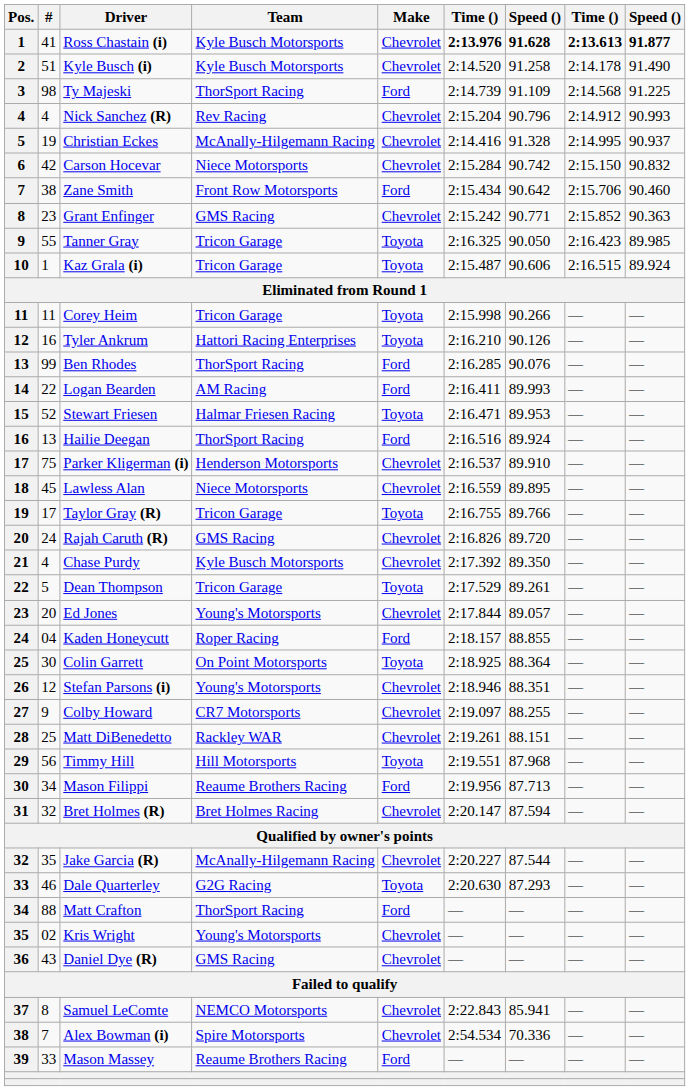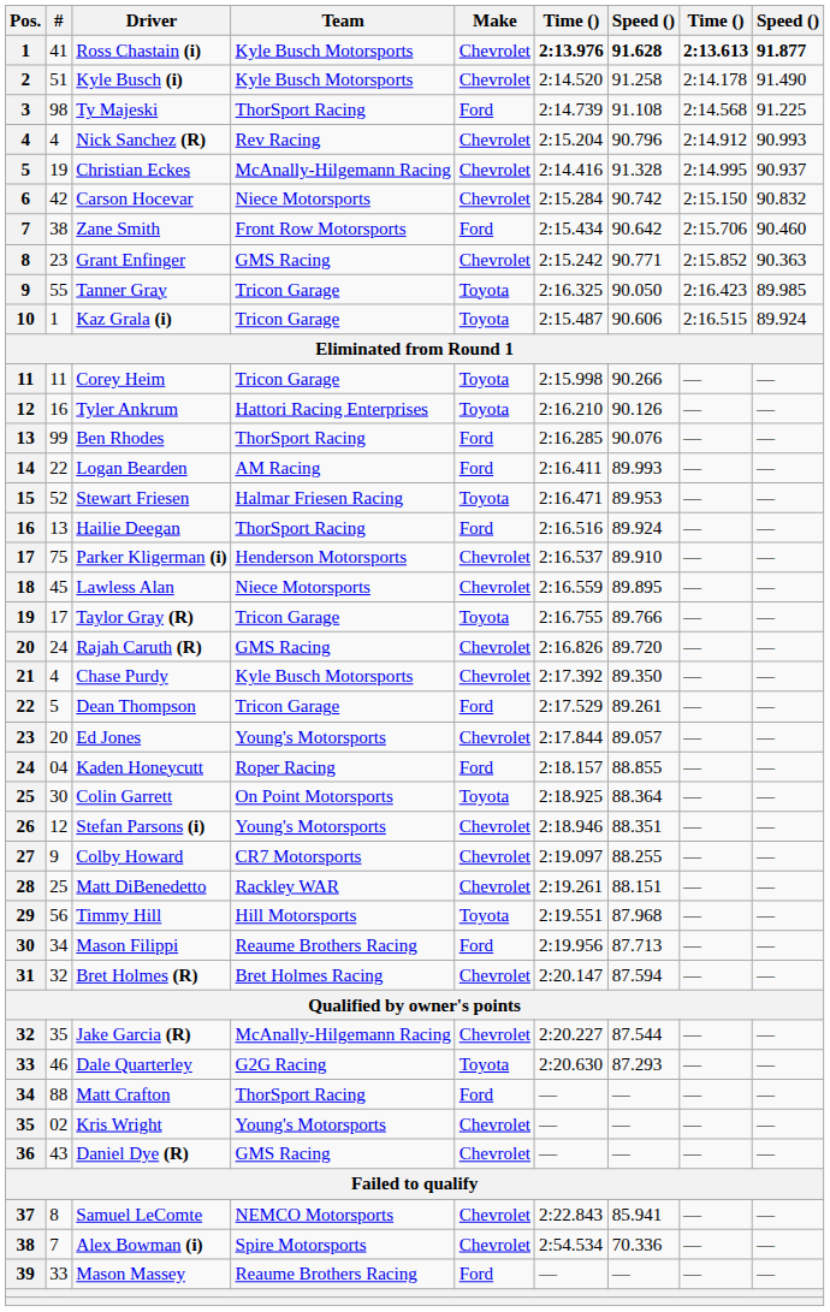 <table class="wikitable" style="font-size:95%">
 <tr>
 <th>Pos.</th>
 <th>#</th>
 <th>Driver</th>
 <th>Team</th>
 <th>Make</th>
 <th>Time ()</th>
 <th>Speed ()</th>
 <th>Time ()</th>
 <th>Speed ()</th>
 </tr>
 <tr>
 <th>1</th>
 <td>41</td>
 <td><a href='#'>Ross Chastain</a> <strong>(i)</strong></td>
 <td><a href='#'>Kyle Busch Motorsports</a></td>
 <td><a href='#'>Chevrolet</a></td>
 <td><strong>2:13.976</strong></td>
 <td><strong>91.628</strong></td>
 <td><strong>2:13.613</strong></td>
 <td><strong>91.877</strong></td>
 </tr>
 <tr>
 <th>2</th>
 <td>51</td>
 <td><a href='#'>Kyle Busch</a> <strong>(i)</strong></td>
 <td><a href='#'>Kyle Busch Motorsports</a></td>
 <td><a href='#'>Chevrolet</a></td>
 <td>2:14.520</td>
 <td>91.258</td>
 <td>2:14.178</td>
 <td>91.490</td>
 </tr>
 <tr>
 <th>3</th>
 <td>98</td>
 <td><a href='#'>Ty Majeski</a></td>
 <td><a href='#'>ThorSport Racing</a></td>
 <td><a href='#'>Ford</a></td>
 <td>2:14.739</td>
-<td>91.109</td>
+<td>91.108</td>
 <td>2:14.568</td>
 <td>91.225</td>
 </tr>
 <tr>
 <th>4</th>
 <td>4</td>
 <td><a href='#'>Nick Sanchez</a> <strong>(R)</strong></td>
 <td><a href='#'>Rev Racing</a></td>
 <td><a href='#'>Chevrolet</a></td>
 <td>2:15.204</td>
 <td>90.796</td>
 <td>2:14.912</td>
 <td>90.993</td>
 </tr>
 <tr>
 <th>5</th>
 <td>19</td>
 <td><a href='#'>Christian Eckes</a></td>
 <td><a href='#'>McAnally-Hilgemann Racing</a></td>
 <td><a href='#'>Chevrolet</a></td>
 <td>2:14.416</td>
 <td>91.328</td>
 <td>2:14.995</td>
 <td>90.937</td>
 </tr>
 <tr>
 <th>6</th>
 <td>42</td>
 <td><a href='#'>Carson Hocevar</a></td>
 <td><a href='#'>Niece Motorsports</a></td>
 <td><a href='#'>Chevrolet</a></td>
 <td>2:15.284</td>
 <td>90.742</td>
 <td>2:15.150</td>
 <td>90.832</td>
 </tr>
 <tr>
 <th>7</th>
 <td>38</td>
 <td><a href='#'>Zane Smith</a></td>
 <td><a href='#'>Front Row Motorsports</a></td>
 <td><a href='#'>Ford</a></td>
 <td>2:15.434</td>
 <td>90.642</td>
 <td>2:15.706</td>
 <td>90.460</td>
 </tr>
 <tr>
 <th>8</th>
 <td>23</td>
 <td><a href='#'>Grant Enfinger</a></td>
 <td><a href='#'>GMS Racing</a></td>
 <td><a href='#'>Chevrolet</a></td>
 <td>2:15.242</td>
 <td>90.771</td>
 <td>2:15.852</td>
 <td>90.363</td>
 </tr>
 <tr>
 <th>9</th>
 <td>55</td>
 <td><a href='#'>Tanner Gray</a></td>
 <td><a href='#'>Tricon Garage</a></td>
 <td><a href='#'>Toyota</a></td>
 <td>2:16.325</td>
 <td>90.050</td>
 <td>2:16.423</td>
 <td>89.985</td>
 </tr>
 <tr>
 <th>10</th>
 <td>1</td>
 <td><a href='#'>Kaz Grala</a> <strong>(i)</strong></td>
 <td><a href='#'>Tricon Garage</a></td>
 <td><a href='#'>Toyota</a></td>
 <td>2:15.487</td>
 <td>90.606</td>
 <td>2:16.515</td>
 <td>89.924</td>
 </tr>
 <tr>
 <th colspan="9">Eliminated from Round 1</th>
 </tr>
 <tr>
 <th>11</th>
 <td>11</td>
 <td><a href='#'>Corey Heim</a></td>
 <td><a href='#'>Tricon Garage</a></td>
 <td><a href='#'>Toyota</a></td>
 <td>2:15.998</td>
 <td>90.266</td>
 <td>—</td>
 <td>—</td>
 </tr>
 <tr>
 <th>12</th>
 <td>16</td>
 <td><a href='#'>Tyler Ankrum</a></td>
 <td><a href='#'>Hattori Racing Enterprises</a></td>
 <td><a href='#'>Toyota</a></td>
 <td>2:16.210</td>
 <td>90.126</td>
 <td>—</td>
 <td>—</td>
 </tr>
 <tr>
 <th>13</th>
 <td>99</td>
 <td><a href='#'>Ben Rhodes</a></td>
 <td><a href='#'>ThorSport Racing</a></td>
 <td><a href='#'>Ford</a></td>
 <td>2:16.285</td>
 <td>90.076</td>
 <td>—</td>
 <td>—</td>
 </tr>
 <tr>
 <th>14</th>
 <td>22</td>
 <td><a href='#'>Logan Bearden</a></td>
 <td><a href='#'>AM Racing</a></td>
 <td><a href='#'>Ford</a></td>
 <td>2:16.411</td>
 <td>89.993</td>
 <td>—</td>
 <td>—</td>
 </tr>
 <tr>
 <th>15</th>
 <td>52</td>
 <td><a href='#'>Stewart Friesen</a></td>
 <td><a href='#'>Halmar Friesen Racing</a></td>
 <td><a href='#'>Toyota</a></td>
 <td>2:16.471</td>
 <td>89.953</td>
 <td>—</td>
 <td>—</td>
 </tr>
 <tr>
 <th>16</th>
 <td>13</td>
 <td><a href='#'>Hailie Deegan</a></td>
 <td><a href='#'>ThorSport Racing</a></td>
 <td><a href='#'>Ford</a></td>
 <td>2:16.516</td>
 <td>89.924</td>
 <td>—</td>
 <td>—</td>
 </tr>
 <tr>
 <th>17</th>
 <td>75</td>
 <td><a href='#'>Parker Kligerman</a> <strong>(i)</strong></td>
 <td><a href='#'>Henderson Motorsports</a></td>
 <td><a href='#'>Chevrolet</a></td>
 <td>2:16.537</td>
 <td>89.910</td>
 <td>—</td>
 <td>—</td>
 </tr>
 <tr>
 <th>18</th>
 <td>45</td>
 <td><a href='#'>Lawless Alan</a></td>
 <td><a href='#'>Niece Motorsports</a></td>
 <td><a href='#'>Chevrolet</a></td>
 <td>2:16.559</td>
 <td>89.895</td>
 <td>—</td>
 <td>—</td>
 </tr>
 <tr>
 <th>19</th>
 <td>17</td>
 <td><a href='#'>Taylor Gray</a> <strong>(R)</strong></td>
 <td><a href='#'>Tricon Garage</a></td>
 <td><a href='#'>Toyota</a></td>
 <td>2:16.755</td>
 <td>89.766</td>
 <td>—</td>
 <td>—</td>
 </tr>
 <tr>
 <th>20</th>
 <td>24</td>
 <td><a href='#'>Rajah Caruth</a> <strong>(R)</strong></td>
 <td><a href='#'>GMS Racing</a></td>
 <td><a href='#'>Chevrolet</a></td>
 <td>2:16.826</td>
 <td>89.720</td>
 <td>—</td>
 <td>—</td>
 </tr>
 <tr>
 <th>21</th>
 <td>4</td>
 <td><a href='#'>Chase Purdy</a></td>
 <td><a href='#'>Kyle Busch Motorsports</a></td>
 <td><a href='#'>Chevrolet</a></td>
 <td>2:17.392</td>
 <td>89.350</td>
 <td>—</td>
 <td>—</td>
 </tr>
 <tr>
 <th>22</th>
 <td>5</td>
 <td><a href='#'>Dean Thompson</a></td>
 <td><a href='#'>Tricon Garage</a></td>
-<td><a href='#'>Toyota</a></td>
+<td><a href='#'>Ford</a></td>
 <td>2:17.529</td>
 <td>89.261</td>
 <td>—</td>
 <td>—</td>
 </tr>
 <tr>
 <th>23</th>
 <td>20</td>
 <td><a href='#'>Ed Jones</a></td>
 <td><a href='#'>Young's Motorsports</a></td>
 <td><a href='#'>Chevrolet</a></td>
 <td>2:17.844</td>
 <td>89.057</td>
 <td>—</td>
 <td>—</td>
 </tr>
 <tr>
 <th>24</th>
 <td>04</td>
 <td><a href='#'>Kaden Honeycutt</a></td>
 <td><a href='#'>Roper Racing</a></td>
 <td><a href='#'>Ford</a></td>
 <td>2:18.157</td>
 <td>88.855</td>
 <td>—</td>
 <td>—</td>
 </tr>
 <tr>
 <th>25</th>
 <td>30</td>
 <td><a href='#'>Colin Garrett</a></td>
 <td><a href='#'>On Point Motorsports</a></td>
 <td><a href='#'>Toyota</a></td>
 <td>2:18.925</td>
 <td>88.364</td>
 <td>—</td>
 <td>—</td>
 </tr>
 <tr>
 <th>26</th>
 <td>12</td>
 <td><a href='#'>Stefan Parsons</a> <strong>(i)</strong></td>
 <td><a href='#'>Young's Motorsports</a></td>
 <td><a href='#'>Chevrolet</a></td>
 <td>2:18.946</td>
 <td>88.351</td>
 <td>—</td>
 <td>—</td>
 </tr>
 <tr>
 <th>27</th>
 <td>9</td>
 <td><a href='#'>Colby Howard</a></td>
 <td><a href='#'>CR7 Motorsports</a></td>
 <td><a href='#'>Chevrolet</a></td>
 <td>2:19.097</td>
 <td>88.255</td>
 <td>—</td>
 <td>—</td>
 </tr>
 <tr>
 <th>28</th>
 <td>25</td>
 <td><a href='#'>Matt DiBenedetto</a></td>
 <td><a href='#'>Rackley WAR</a></td>
 <td><a href='#'>Chevrolet</a></td>
 <td>2:19.261</td>
 <td>88.151</td>
 <td>—</td>
 <td>—</td>
 </tr>
 <tr>
 <th>29</th>
 <td>56</td>
 <td><a href='#'>Timmy Hill</a></td>
 <td><a href='#'>Hill Motorsports</a></td>
 <td><a href='#'>Toyota</a></td>
 <td>2:19.551</td>
 <td>87.968</td>
 <td>—</td>
 <td>—</td>
 </tr>
 <tr>
 <th>30</th>
 <td>34</td>
 <td><a href='#'>Mason Filippi</a></td>
 <td><a href='#'>Reaume Brothers Racing</a></td>
 <td><a href='#'>Ford</a></td>
 <td>2:19.956</td>
 <td>87.713</td>
 <td>—</td>
 <td>—</td>
 </tr>
 <tr>
 <th>31</th>
 <td>32</td>
 <td><a href='#'>Bret Holmes</a> <strong>(R)</strong></td>
 <td><a href='#'>Bret Holmes Racing</a></td>
 <td><a href='#'>Chevrolet</a></td>
 <td>2:20.147</td>
 <td>87.594</td>
 <td>—</td>
 <td>—</td>
 </tr>
 <tr>
 <th colspan="9">Qualified by owner's points</th>
 </tr>
 <tr>
 <th>32</th>
 <td>35</td>
 <td><a href='#'>Jake Garcia</a> <strong>(R)</strong></td>
 <td><a href='#'>McAnally-Hilgemann Racing</a></td>
 <td><a href='#'>Chevrolet</a></td>
 <td>2:20.227</td>
 <td>87.544</td>
 <td>—</td>
 <td>—</td>
 </tr>
 <tr>
 <th>33</th>
 <td>46</td>
 <td><a href='#'>Dale Quarterley</a></td>
 <td><a href='#'>G2G Racing</a></td>
 <td><a href='#'>Toyota</a></td>
 <td>2:20.630</td>
 <td>87.293</td>
 <td>—</td>
 <td>—</td>
 </tr>
 <tr>
 <th>34</th>
 <td>88</td>
 <td><a href='#'>Matt Crafton</a></td>
 <td><a href='#'>ThorSport Racing</a></td>
 <td><a href='#'>Ford</a></td>
 <td>—</td>
 <td>—</td>
 <td>—</td>
 <td>—</td>
 </tr>
 <tr>
 <th>35</th>
 <td>02</td>
 <td><a href='#'>Kris Wright</a></td>
 <td><a href='#'>Young's Motorsports</a></td>
 <td><a href='#'>Chevrolet</a></td>
 <td>—</td>
 <td>—</td>
 <td>—</td>
 <td>—</td>
 </tr>
 <tr>
 <th>36</th>
 <td>43</td>
 <td><a href='#'>Daniel Dye</a> <strong>(R)</strong></td>
 <td><a href='#'>GMS Racing</a></td>
 <td><a href='#'>Chevrolet</a></td>
 <td>—</td>
 <td>—</td>
 <td>—</td>
 <td>—</td>
 </tr>
 <tr>
 <th colspan="9">Failed to qualify</th>
 </tr>
 <tr>
 <th>37</th>
 <td>8</td>
 <td><a href='#'>Samuel LeComte</a></td>
 <td><a href='#'>NEMCO Motorsports</a></td>
 <td><a href='#'>Chevrolet</a></td>
 <td>2:22.843</td>
 <td>85.941</td>
 <td>—</td>
 <td>—</td>
 </tr>
 <tr>
 <th>38</th>
 <td>7</td>
 <td><a href='#'>Alex Bowman</a> <strong>(i)</strong></td>
 <td><a href='#'>Spire Motorsports</a></td>
 <td><a href='#'>Chevrolet</a></td>
 <td>2:54.534</td>
 <td>70.336</td>
 <td>—</td>
 <td>—</td>
 </tr>
 <tr>
 <th>39</th>
 <td>33</td>
 <td><a href='#'>Mason Massey</a></td>
 <td><a href='#'>Reaume Brothers Racing</a></td>
 <td><a href='#'>Ford</a></td>
 <td>—</td>
 <td>—</td>
 <td>—</td>
 <td>—</td>
 </tr>
 <tr>
 <th colspan="9"></th>
 </tr>
 <tr>
 <th colspan="9"></th>
 </tr>
 </table>
